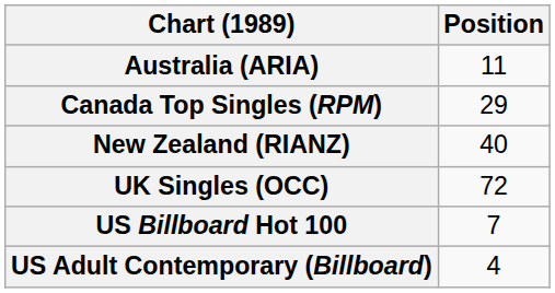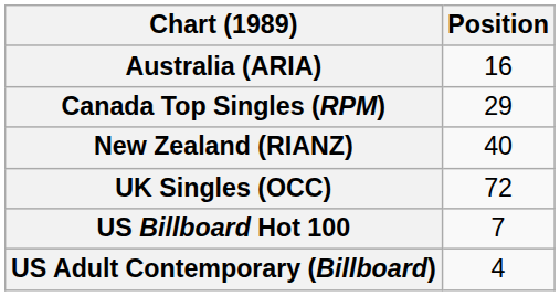 <table class="wikitable sortable plainrowheaders" style="text-align:center">
 <tr>
 <th scope="col">Chart (1989)</th>
 <th scope="col">Position</th>
 </tr>
 <tr>
 <th scope="row">Australia (ARIA)</th>
-<td>11</td>
+<td>16</td>
 </tr>
 <tr>
 <th scope="row">Canada Top Singles (<em>RPM</em>)</th>
 <td>29</td>
 </tr>
 <tr>
 <th scope="row">New Zealand (RIANZ)</th>
 <td>40</td>
 </tr>
 <tr>
 <th scope="row">UK Singles (OCC)</th>
 <td>72</td>
 </tr>
 <tr>
 <th scope="row">US <em>Billboard</em> Hot 100</th>
 <td>7</td>
 </tr>
 <tr>
 <th scope="row">US Adult Contemporary (<em>Billboard</em>)</th>
 <td>4</td>
 </tr>
 </table>
